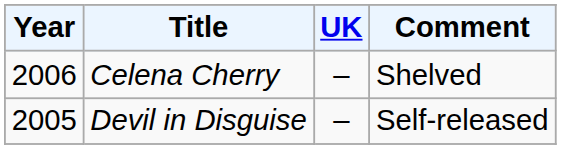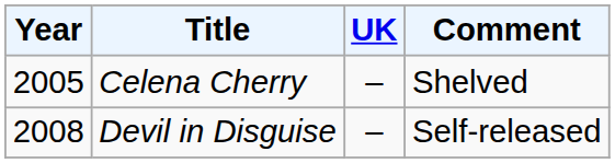 <table class="wikitable">
 <tr>
 <th style="background:#ebf5ff;">Year</th>
 <th style="background:#ebf5ff;">Title</th>
 <th style="background:#ebf5ff;"><a href='#'>UK</a></th>
 <th style="background:#ebf5ff;">Comment</th>
 </tr>
 <tr>
-<td>2006</td>
+<td>2005</td>
 <td><em>Celena Cherry</em></td>
 <td style="text-align:center;">–</td>
 <td>Shelved</td>
 </tr>
 <tr>
-<td>2005</td>
+<td>2008</td>
 <td><em>Devil in Disguise</em></td>
 <td style="text-align:center;">–</td>
 <td>Self-released</td>
 </tr>
 </table>
